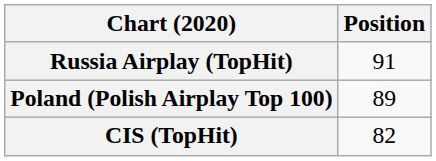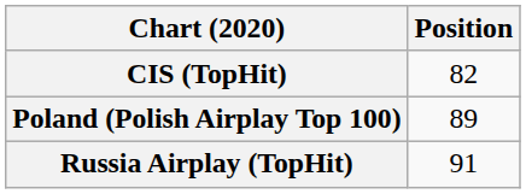 <table class="wikitable sortable plainrowheaders" style="text-align:center">
 <tr>
 <th scope="col">Chart (2020)</th>
 <th scope="col">Position</th>
 </tr>
 <tr>
-<th scope="row">Russia Airplay (TopHit)</th>
-<td>91</td>
+<th scope="row">CIS (TopHit)</th>
+<td>82</td>
 </tr>
 <tr>
 <th scope="row">Poland (Polish Airplay Top 100)</th>
 <td>89</td>
 </tr>
 <tr>
-<th scope="row">CIS (TopHit)</th>
-<td>82</td>
+<th scope="row">Russia Airplay (TopHit)</th>
+<td>91</td>
 </tr>
 </table>
